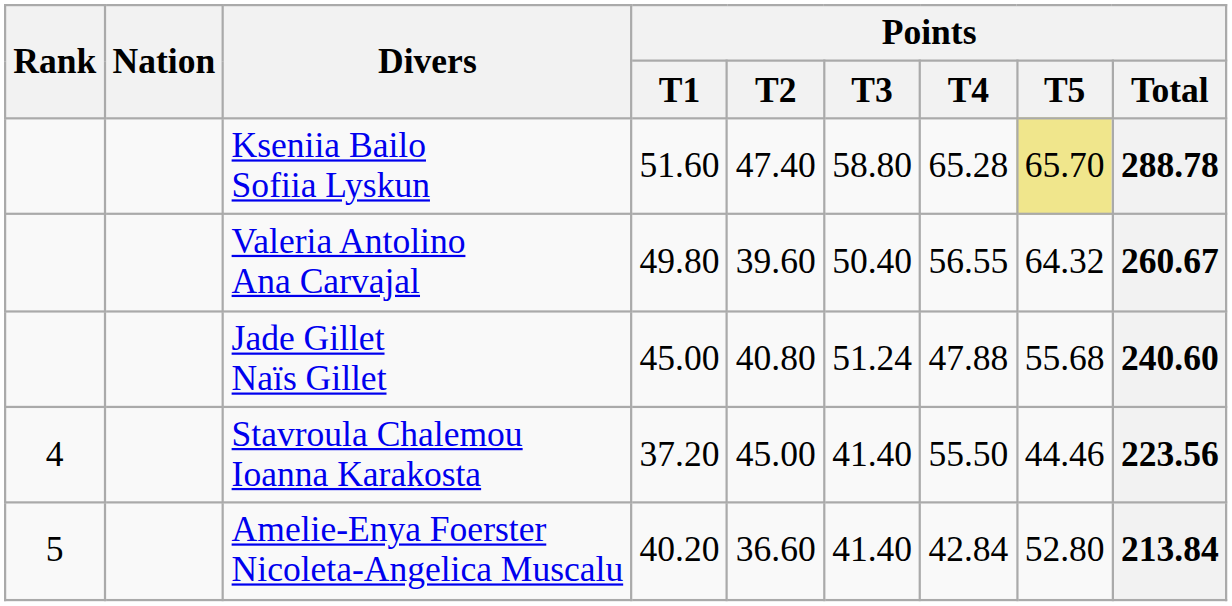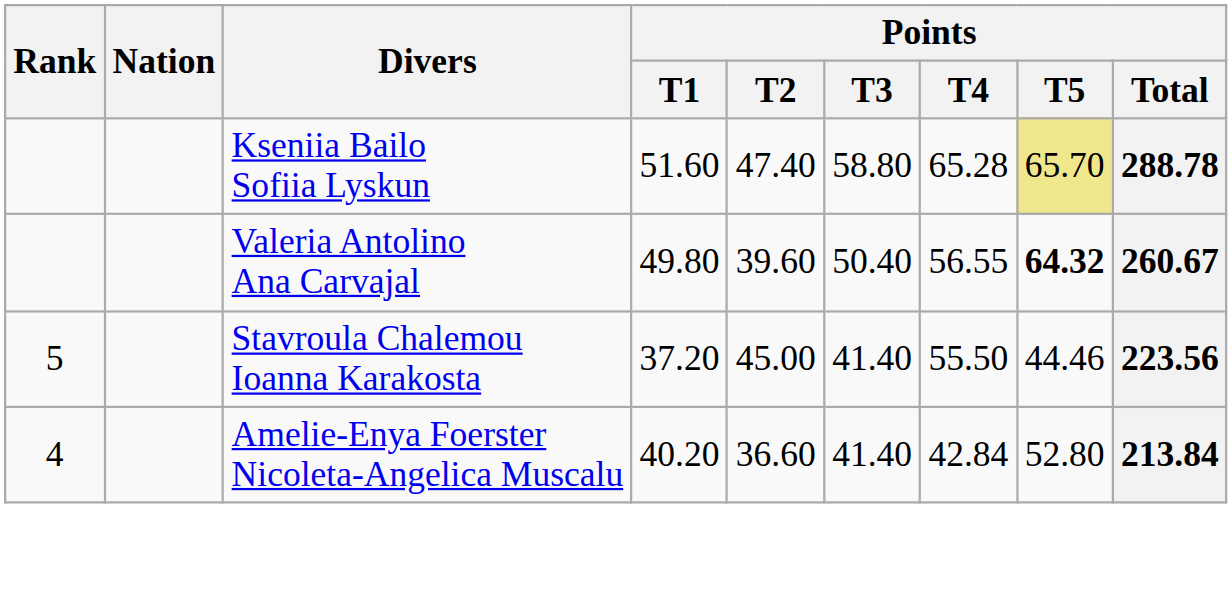 <table class="wikitable" style="text-align:center">
 <tr>
 <th rowspan=2>Rank</th>
 <th rowspan=2>Nation</th>
 <th rowspan=2>Divers</th>
 <th colspan=6>Points</th>
 </tr>
 <tr>
 <th>T1</th>
 <th>T2</th>
 <th>T3</th>
 <th>T4</th>
 <th>T5</th>
 <th>Total</th>
 </tr>
 <tr>
 <td></td>
 <td align=left></td>
 <td align=left><a href='#'>Kseniia Bailo</a><br><a href='#'>Sofiia Lyskun</a></td>
 <td>51.60</td>
 <td>47.40</td>
 <td>58.80</td>
 <td>65.28</td>
 <td style="background: khaki;">65.70</td>
 <th>288.78</th>
 </tr>
 <tr>
 <td></td>
 <td align=left></td>
 <td align=left><a href='#'>Valeria Antolino</a><br><a href='#'>Ana Carvajal</a></td>
 <td>49.80</td>
 <td>39.60</td>
 <td>50.40</td>
 <td>56.55</td>
-<td>64.32</td>
+<td><strong>64.32</strong></td>
 <th>260.67</th>
 </tr>
 <tr>
-<td></td>
-<td align=left></td>
-<td align=left><a href='#'>Jade Gillet</a><br><a href='#'>Naïs Gillet</a></td>
-<td>45.00</td>
-<td>40.80</td>
-<td>51.24</td>
-<td>47.88</td>
-<td>55.68</td>
-<th>240.60</th>
-</tr>
-<tr>
-<td>4</td>
+<td>5</td>
 <td align=left></td>
 <td align=left><a href='#'>Stavroula Chalemou</a><br><a href='#'>Ioanna Karakosta</a></td>
 <td>37.20</td>
 <td>45.00</td>
 <td>41.40</td>
 <td>55.50</td>
 <td>44.46</td>
 <th>223.56</th>
 </tr>
 <tr>
-<td>5</td>
+<td>4</td>
 <td align=left></td>
 <td align=left><a href='#'>Amelie-Enya Foerster</a><br><a href='#'>Nicoleta-Angelica Muscalu</a></td>
 <td>40.20</td>
 <td>36.60</td>
 <td>41.40</td>
 <td>42.84</td>
 <td>52.80</td>
 <th>213.84</th>
 </tr>
 </table>
